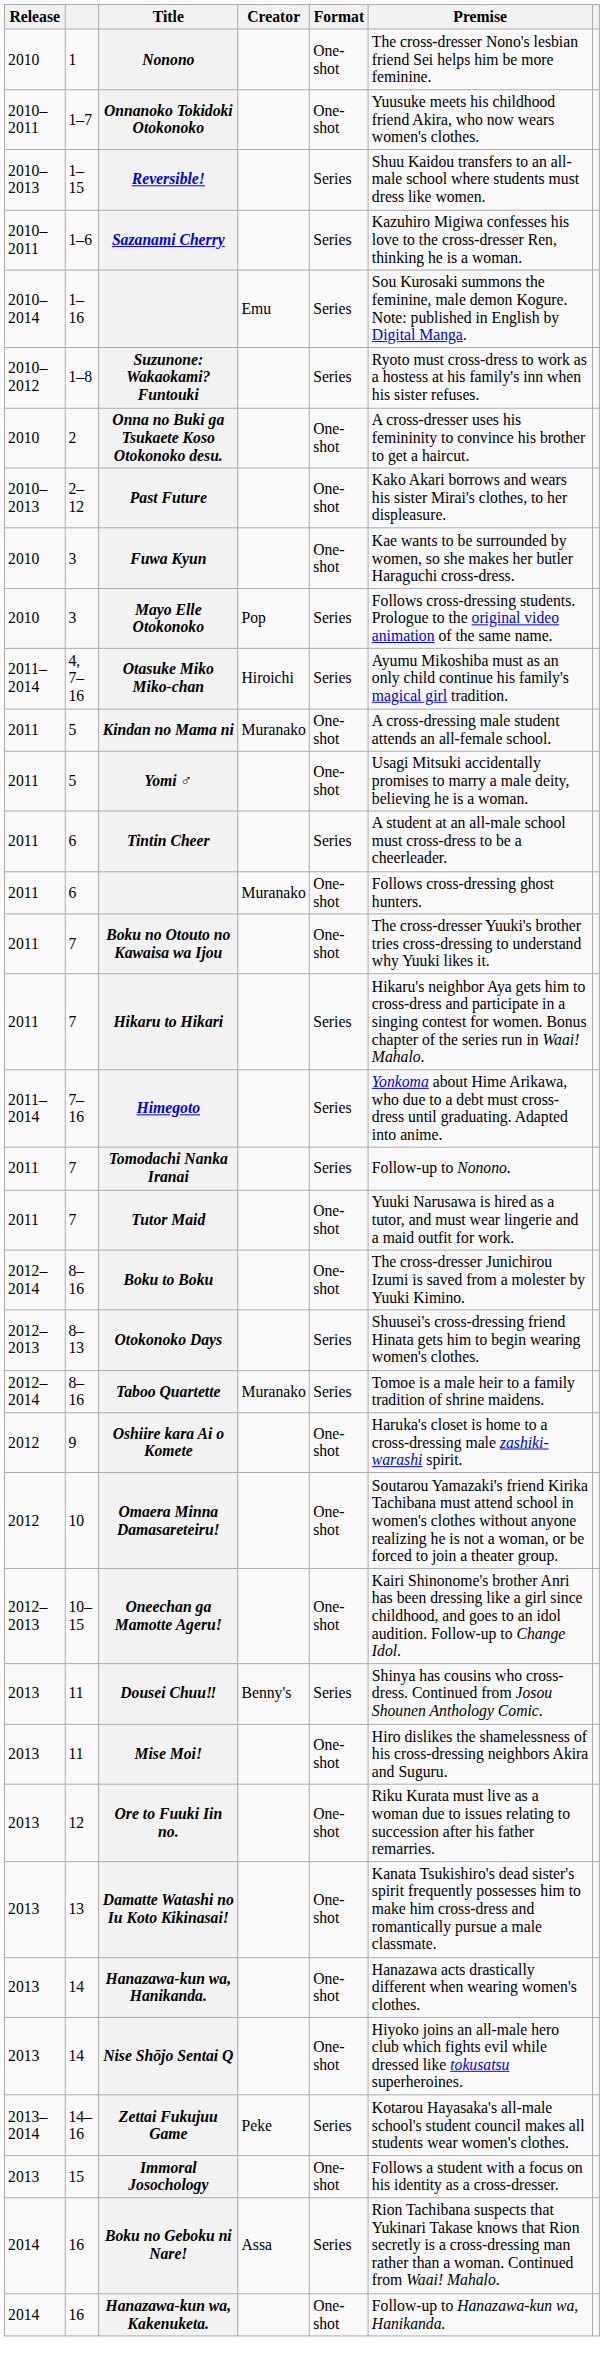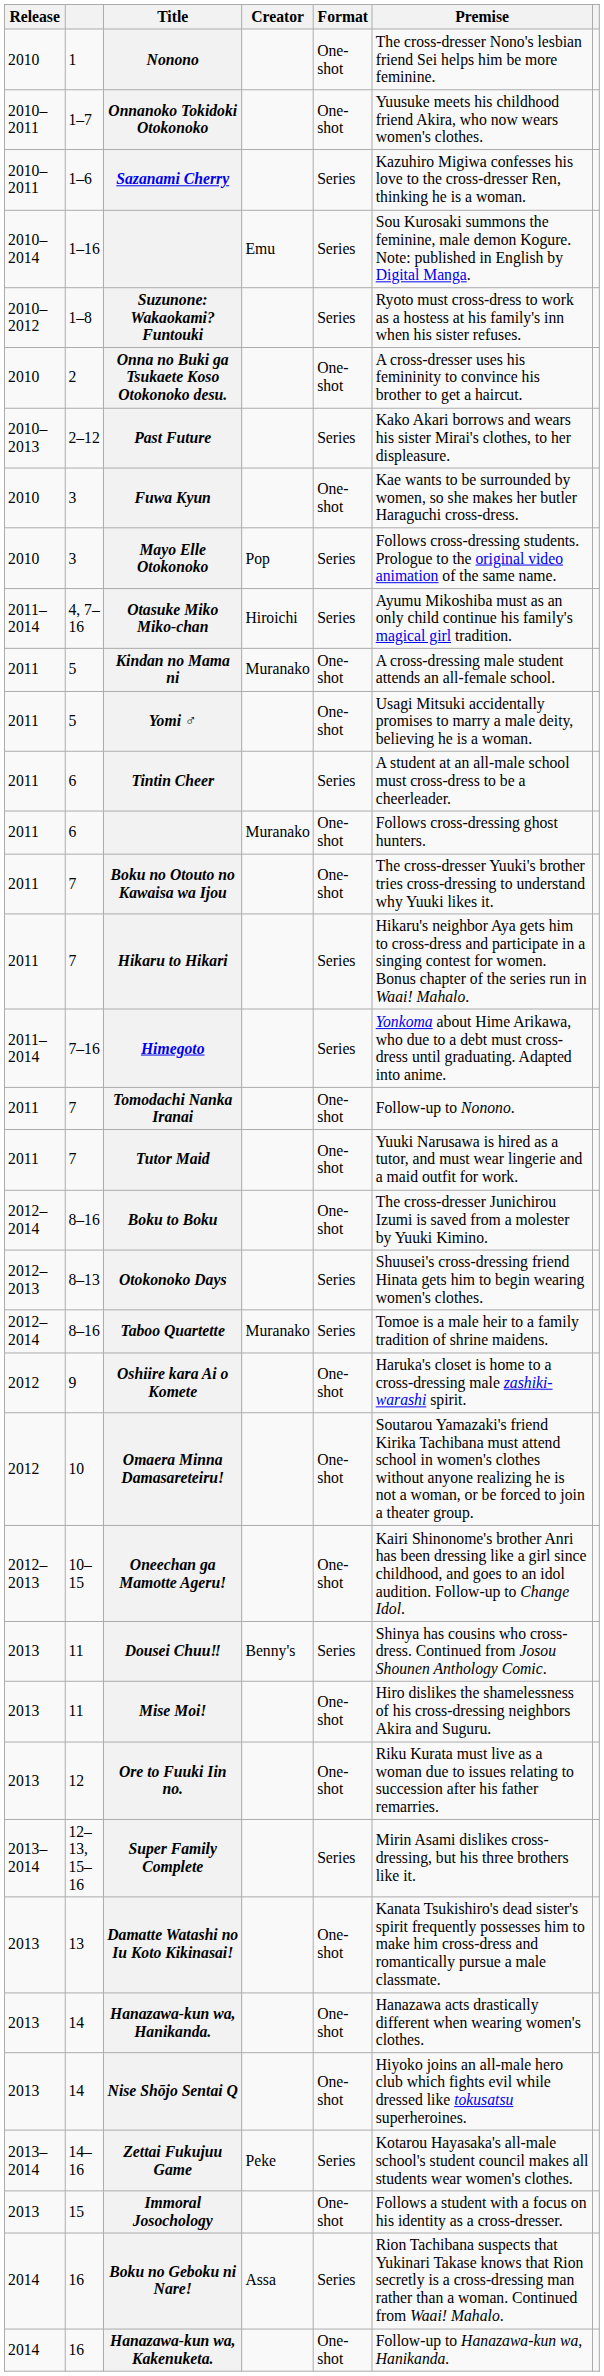 <table class="wikitable sortable plainrowheaders">
 <tr>
 <th scope="col">Release</th>
 <th scope="col"></th>
 <th scope="col">Title</th>
 <th scope="col">Creator</th>
 <th scope="col">Format</th>
 <th scope="col">Premise</th>
 <th scope="col" class="unsortable"></th>
 </tr>
 <tr>
 <td>2010</td>
 <td>1</td>
 <th scope="row" style="text-align:center;"><em>Nonono</em></th>
 <td></td>
 <td>One-shot</td>
 <td>The cross-dresser Nono's lesbian friend Sei helps him be more feminine.</td>
 <td align="center"></td>
 </tr>
 <tr>
 <td>2010–2011</td>
 <td>1–7</td>
 <th scope="row" style="text-align:center;"><em>Onnanoko Tokidoki Otokonoko</em></th>
 <td></td>
 <td>One-shot</td>
 <td>Yuusuke meets his childhood friend Akira, who now wears women's clothes.</td>
-<td align="center"></td>
-</tr>
-<tr>
-<td>2010–2013</td>
-<td>1–15</td>
-<th scope="row" style="text-align:center;"><em><a href='#'>Reversible!</a></em></th>
-<td></td>
-<td>Series</td>
-<td>Shuu Kaidou transfers to an all-male school where students must dress like women.</td>
 <td align="center"></td>
 </tr>
 <tr>
 <td>2010–2011</td>
 <td>1–6</td>
 <th scope="row" style="text-align:center;"><em><a href='#'>Sazanami Cherry</a></em></th>
 <td></td>
 <td>Series</td>
 <td>Kazuhiro Migiwa confesses his love to the cross-dresser Ren, thinking he is a woman.</td>
 <td align="center"></td>
 </tr>
 <tr>
 <td>2010–2014</td>
 <td>1–16</td>
 <th scope="row" style="text-align:center;"></th>
 <td>Emu</td>
 <td>Series</td>
 <td>Sou Kurosaki summons the feminine, male demon Kogure. Note: published in English by <a href='#'>Digital Manga</a>.</td>
 <td align="center"></td>
 </tr>
 <tr>
 <td>2010–2012</td>
 <td>1–8</td>
 <th scope="row" style="text-align:center;"><em>Suzunone: Wakaokami? Funtouki</em></th>
 <td></td>
 <td>Series</td>
 <td>Ryoto must cross-dress to work as a hostess at his family's inn when his sister refuses.</td>
 <td align="center"></td>
 </tr>
 <tr>
 <td>2010</td>
 <td>2</td>
 <th scope="row" style="text-align:center;"><em>Onna no Buki ga Tsukaete Koso Otokonoko desu.</em></th>
 <td></td>
 <td>One-shot</td>
 <td>A cross-dresser uses his femininity to convince his brother to get a haircut.</td>
 <td align="center"></td>
 </tr>
 <tr>
 <td>2010–2013</td>
 <td>2–12</td>
 <th scope="row" style="text-align:center;"><em>Past Future</em></th>
 <td></td>
-<td>One-shot</td>
+<td>Series</td>
 <td>Kako Akari borrows and wears his sister Mirai's clothes, to her displeasure.</td>
 <td align="center"></td>
 </tr>
 <tr>
 <td>2010</td>
 <td>3</td>
 <th scope="row" style="text-align:center;"><em>Fuwa Kyun</em></th>
 <td></td>
 <td>One-shot</td>
 <td>Kae wants to be surrounded by women, so she makes her butler Haraguchi cross-dress.</td>
 <td align="center"></td>
 </tr>
 <tr>
 <td>2010</td>
 <td>3</td>
 <th scope="row" style="text-align:center;"><em>Mayo Elle Otokonoko</em></th>
 <td>Pop</td>
 <td>Series</td>
 <td>Follows cross-dressing students. Prologue to the <a href='#'>original video animation</a> of the same name.</td>
 <td align="center"></td>
 </tr>
 <tr>
 <td>2011–2014</td>
 <td>4, 7–16</td>
 <th scope="row" style="text-align:center;"><em>Otasuke Miko Miko-chan</em></th>
 <td>Hiroichi</td>
 <td>Series</td>
 <td>Ayumu Mikoshiba must as an only child continue his family's <a href='#'>magical girl</a> tradition.</td>
 <td align="center"></td>
 </tr>
 <tr>
 <td>2011</td>
 <td>5</td>
 <th scope="row" style="text-align:center;"><em>Kindan no Mama ni</em></th>
 <td>Muranako</td>
 <td>One-shot</td>
 <td>A cross-dressing male student attends an all-female school.</td>
 <td align="center"></td>
 </tr>
 <tr>
 <td>2011</td>
 <td>5</td>
 <th scope="row" style="text-align:center;"><em>Yomi ♂</em></th>
 <td></td>
 <td>One-shot</td>
 <td>Usagi Mitsuki accidentally promises to marry a male deity, believing he is a woman.</td>
 <td align="center"></td>
 </tr>
 <tr>
 <td>2011</td>
 <td>6</td>
 <th scope="row" style="text-align:center;"><em>Tintin Cheer</em></th>
 <td></td>
 <td>Series</td>
 <td>A student at an all-male school must cross-dress to be a cheerleader.</td>
 <td align="center"></td>
 </tr>
 <tr>
 <td>2011</td>
 <td>6</td>
 <th scope="row" style="text-align:center;"></th>
 <td>Muranako</td>
 <td>One-shot</td>
 <td>Follows cross-dressing ghost hunters.</td>
 <td align="center"></td>
 </tr>
 <tr>
 <td>2011</td>
 <td>7</td>
 <th scope="row" style="text-align:center;"><em>Boku no Otouto no Kawaisa wa Ijou</em></th>
 <td></td>
 <td>One-shot</td>
 <td>The cross-dresser Yuuki's brother tries cross-dressing to understand why Yuuki likes it.</td>
 <td align="center"></td>
 </tr>
 <tr>
 <td>2011</td>
 <td>7</td>
 <th scope="row" style="text-align:center;"><em>Hikaru to Hikari</em></th>
 <td></td>
 <td>Series</td>
 <td>Hikaru's neighbor Aya gets him to cross-dress and participate in a singing contest for women. Bonus chapter of the series run in <em>Waai! Mahalo</em>.</td>
 <td align="center"></td>
 </tr>
 <tr>
 <td>2011–2014</td>
 <td>7–16</td>
 <th scope="row" style="text-align:center;"><em><a href='#'>Himegoto</a></em></th>
 <td></td>
 <td>Series</td>
 <td><em><a href='#'>Yonkoma</a></em> about Hime Arikawa, who due to a debt must cross-dress until graduating. Adapted into anime.</td>
 <td align="center"></td>
 </tr>
 <tr>
 <td>2011</td>
 <td>7</td>
 <th scope="row" style="text-align:center;"><em>Tomodachi Nanka Iranai</em></th>
 <td></td>
-<td>Series</td>
+<td>One-shot</td>
 <td>Follow-up to <em>Nonono</em>.</td>
 <td align="center"></td>
 </tr>
 <tr>
 <td>2011</td>
 <td>7</td>
 <th scope="row" style="text-align:center;"><em>Tutor Maid</em></th>
 <td></td>
 <td>One-shot</td>
 <td>Yuuki Narusawa is hired as a tutor, and must wear lingerie and a maid outfit for work.</td>
 <td align="center"></td>
 </tr>
 <tr>
 <td>2012–2014</td>
 <td>8–16</td>
 <th scope="row" style="text-align:center;"><em>Boku to Boku</em></th>
 <td></td>
 <td>One-shot</td>
 <td>The cross-dresser Junichirou Izumi is saved from a molester by Yuuki Kimino.</td>
 <td align="center"></td>
 </tr>
 <tr>
 <td>2012–2013</td>
 <td>8–13</td>
 <th scope="row" style="text-align:center;"><em>Otokonoko Days</em></th>
 <td></td>
 <td>Series</td>
 <td>Shuusei's cross-dressing friend Hinata gets him to begin wearing women's clothes.</td>
 <td align="center"></td>
 </tr>
 <tr>
 <td>2012–2014</td>
 <td>8–16</td>
 <th scope="row" style="text-align:center;"><em>Taboo Quartette</em></th>
 <td>Muranako</td>
 <td>Series</td>
 <td>Tomoe is a male heir to a family tradition of shrine maidens.</td>
 <td align="center"></td>
 </tr>
 <tr>
 <td>2012</td>
 <td>9</td>
 <th scope="row" style="text-align:center;"><em>Oshiire kara Ai o Komete</em></th>
 <td></td>
 <td>One-shot</td>
 <td>Haruka's closet is home to a cross-dressing male <em><a href='#'>zashiki-warashi</a></em> spirit.</td>
 <td align="center"></td>
 </tr>
 <tr>
 <td>2012</td>
 <td>10</td>
 <th scope="row" style="text-align:center;"><em>Omaera Minna Damasareteiru!</em></th>
 <td></td>
 <td>One-shot</td>
 <td>Soutarou Yamazaki's friend Kirika Tachibana must attend school in women's clothes without anyone realizing he is not a woman, or be forced to join a theater group.</td>
 <td align="center"></td>
 </tr>
 <tr>
 <td>2012–2013</td>
 <td>10–15</td>
 <th scope="row" style="text-align:center;"><em>Oneechan ga Mamotte Ageru!</em></th>
 <td></td>
 <td>One-shot</td>
 <td>Kairi Shinonome's brother Anri has been dressing like a girl since childhood, and goes to an idol audition. Follow-up to <em>Change Idol</em>.</td>
 <td align="center"></td>
 </tr>
 <tr>
 <td>2013</td>
 <td>11</td>
 <th scope="row" style="text-align:center;"><em>Dousei Chuu‼</em></th>
 <td>Benny's</td>
 <td>Series</td>
 <td>Shinya has cousins who cross-dress. Continued from <em>Josou Shounen Anthology Comic</em>.</td>
 <td align="center"></td>
 </tr>
 <tr>
 <td>2013</td>
 <td>11</td>
 <th scope="row" style="text-align:center;"><em>Mise Moi!</em></th>
 <td></td>
 <td>One-shot</td>
 <td>Hiro dislikes the shamelessness of his cross-dressing neighbors Akira and Suguru.</td>
 <td align="center"></td>
 </tr>
 <tr>
 <td>2013</td>
 <td>12</td>
 <th scope="row" style="text-align:center;"><em>Ore to Fuuki Iin no.</em></th>
 <td></td>
 <td>One-shot</td>
 <td>Riku Kurata must live as a woman due to issues relating to succession after his father remarries.</td>
 <td align="center"></td>
 </tr>
 <tr>
+<td>2013–2014</td>
+<td>12–13, 15–16</td>
+<th scope="row" style="text-align:center;"><em>Super Family Complete</em></th>
+<td></td>
+<td>Series</td>
+<td>Mirin Asami dislikes cross-dressing, but his three brothers like it.</td>
+<td align="center"></td>
+</tr>
+<tr>
 <td>2013</td>
 <td>13</td>
 <th scope="row" style="text-align:center;"><em>Damatte Watashi no Iu Koto Kikinasai!</em></th>
 <td></td>
 <td>One-shot</td>
 <td>Kanata Tsukishiro's dead sister's spirit frequently possesses him to make him cross-dress and romantically pursue a male classmate.</td>
 <td align="center"></td>
 </tr>
 <tr>
 <td>2013</td>
 <td>14</td>
 <th scope="row" style="text-align:center;"><em>Hanazawa-kun wa, Hanikanda.</em></th>
 <td></td>
 <td>One-shot</td>
 <td>Hanazawa acts drastically different when wearing women's clothes.</td>
 <td align="center"></td>
 </tr>
 <tr>
 <td>2013</td>
 <td>14</td>
 <th scope="row" style="text-align:center;"><em>Nise Shōjo Sentai Q</em></th>
 <td></td>
 <td>One-shot</td>
 <td>Hiyoko joins an all-male hero club which fights evil while dressed like <em><a href='#'>tokusatsu</a></em> superheroines.</td>
 <td align="center"></td>
 </tr>
 <tr>
 <td>2013–2014</td>
 <td>14–16</td>
 <th scope="row" style="text-align:center;"><em>Zettai Fukujuu Game</em></th>
 <td>Peke</td>
 <td>Series</td>
 <td>Kotarou Hayasaka's all-male school's student council makes all students wear women's clothes.</td>
 <td align="center"></td>
 </tr>
 <tr>
 <td>2013</td>
 <td>15</td>
 <th scope="row" style="text-align:center;"><em>Immoral Josochology</em></th>
 <td></td>
 <td>One-shot</td>
 <td>Follows a student with a focus on his identity as a cross-dresser.</td>
 <td align="center"></td>
 </tr>
 <tr>
 <td>2014</td>
 <td>16</td>
 <th scope="row" style="text-align:center;"><em>Boku no Geboku ni Nare!</em></th>
 <td>Assa</td>
 <td>Series</td>
 <td>Rion Tachibana suspects that Yukinari Takase knows that Rion secretly is a cross-dressing man rather than a woman. Continued from <em>Waai! Mahalo</em>.</td>
 <td align="center"></td>
 </tr>
 <tr>
 <td>2014</td>
 <td>16</td>
 <th scope="row" style="text-align:center;"><em>Hanazawa-kun wa, Kakenuketa.</em></th>
 <td></td>
 <td>One-shot</td>
 <td>Follow-up to <em>Hanazawa-kun wa, Hanikanda.</em></td>
 <td align="center"></td>
 </tr>
 </table>
